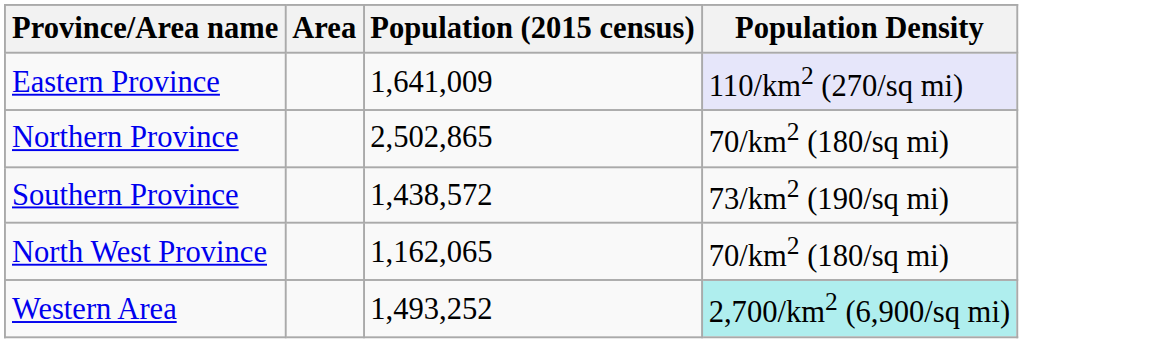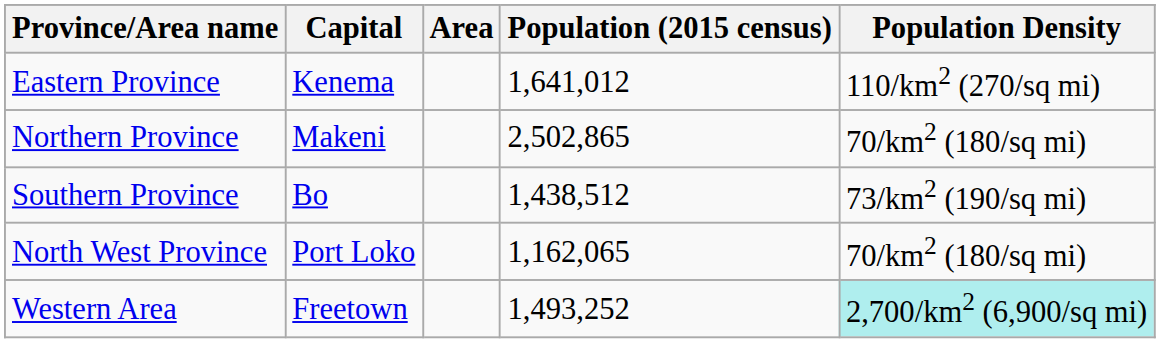 <table class="wikitable sortable">
 <tr>
 <th>Province/Area name</th>
+<th>Capital</th>
 <th>Area</th>
 <th><strong>Population</strong> (2015 census)</th>
 <th>Population Density</th>
 </tr>
 <tr>
 <td><a href='#'>Eastern Province</a></td>
+<td><a href='#'>Kenema</a></td>
 <td></td>
-<td>1,641,009</td>
-<td style="background: lavender;">110/km<sup>2</sup> (270/sq mi)</td>
+<td>1,641,012</td>
+<td>110/km<sup>2</sup> (270/sq mi)</td>
 </tr>
 <tr>
 <td><a href='#'>Northern Province</a></td>
+<td><a href='#'>Makeni</a></td>
 <td></td>
 <td>2,502,865</td>
 <td>70/km<sup>2</sup> (180/sq mi)</td>
 </tr>
 <tr>
 <td><a href='#'>Southern Province</a></td>
+<td><a href='#'>Bo</a></td>
 <td></td>
-<td>1,438,572</td>
+<td>1,438,512</td>
 <td>73/km<sup>2</sup> (190/sq mi)</td>
 </tr>
 <tr>
 <td><a href='#'>North West Province</a></td>
+<td><a href='#'>Port Loko</a></td>
 <td></td>
 <td>1,162,065</td>
 <td>70/km<sup>2</sup> (180/sq mi)</td>
 </tr>
 <tr>
 <td><a href='#'>Western Area</a></td>
+<td><a href='#'>Freetown</a></td>
 <td></td>
 <td>1,493,252</td>
 <td style="background: paleturquoise;">2,700/km<sup>2</sup> (6,900/sq mi)</td>
 </tr>
 </table>
